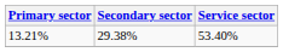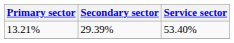 <table class="wikitable" border="1">
 <tr>
 <th><a href='#'>Primary sector</a></th>
 <th><a href='#'>Secondary sector</a></th>
 <th><a href='#'>Service sector</a></th>
 </tr>
 <tr>
 <td>13.21%</td>
-<td>29.38%</td>
+<td>29.39%</td>
 <td>53.40%</td>
 </tr>
 <tr>
 </tr>
 </table>
